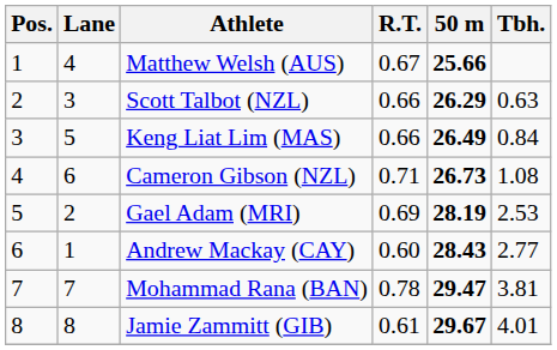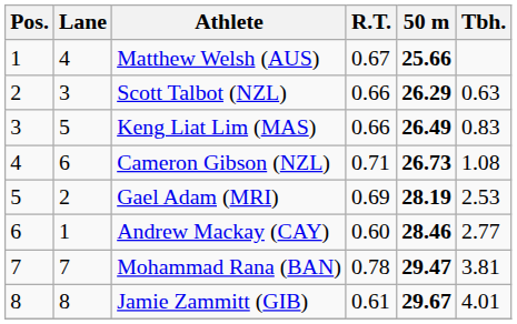 <table class="wikitable">
 <tr>
 <th>Pos.</th>
 <th>Lane</th>
 <th>Athlete</th>
 <th>R.T.</th>
 <th>50 m</th>
 <th>Tbh.</th>
 </tr>
 <tr>
 <td>1</td>
 <td>4</td>
 <td> <a href='#'>Matthew Welsh</a> (<a href='#'>AUS</a>)</td>
 <td>0.67</td>
 <td><strong>25.66</strong></td>
 <td></td>
 </tr>
 <tr>
 <td>2</td>
 <td>3</td>
 <td> <a href='#'>Scott Talbot</a> (<a href='#'>NZL</a>)</td>
 <td>0.66</td>
 <td><strong>26.29</strong></td>
 <td>0.63</td>
 </tr>
 <tr>
 <td>3</td>
 <td>5</td>
 <td> <a href='#'>Keng Liat Lim</a> (<a href='#'>MAS</a>)</td>
 <td>0.66</td>
 <td><strong>26.49</strong></td>
-<td>0.84</td>
+<td>0.83</td>
 </tr>
 <tr>
 <td>4</td>
 <td>6</td>
 <td> <a href='#'>Cameron Gibson</a> (<a href='#'>NZL</a>)</td>
 <td>0.71</td>
 <td><strong>26.73</strong></td>
 <td>1.08</td>
 </tr>
 <tr>
 <td>5</td>
 <td>2</td>
 <td> <a href='#'>Gael Adam</a> (<a href='#'>MRI</a>)</td>
 <td>0.69</td>
 <td><strong>28.19</strong></td>
 <td>2.53</td>
 </tr>
 <tr>
 <td>6</td>
 <td>1</td>
 <td> <a href='#'>Andrew Mackay</a> (<a href='#'>CAY</a>)</td>
 <td>0.60</td>
-<td><strong>28.43</strong></td>
+<td><strong>28.46</strong></td>
 <td>2.77</td>
 </tr>
 <tr>
 <td>7</td>
 <td>7</td>
 <td> <a href='#'>Mohammad Rana</a> (<a href='#'>BAN</a>)</td>
 <td>0.78</td>
 <td><strong>29.47</strong></td>
 <td>3.81</td>
 </tr>
 <tr>
 <td>8</td>
 <td>8</td>
 <td> <a href='#'>Jamie Zammitt</a> (<a href='#'>GIB</a>)</td>
 <td>0.61</td>
 <td><strong>29.67</strong></td>
 <td>4.01</td>
 </tr>
 <tr>
 </tr>
 </table>
